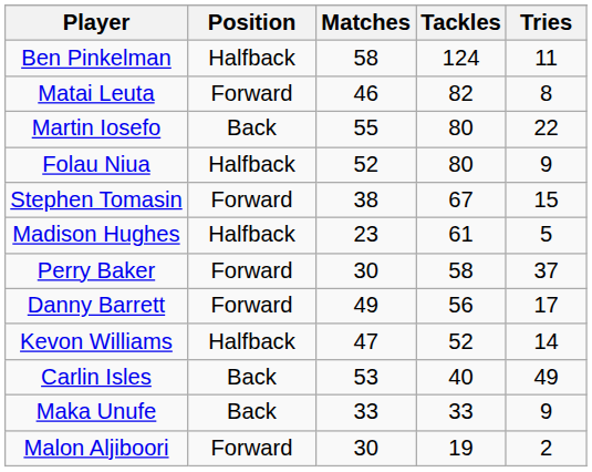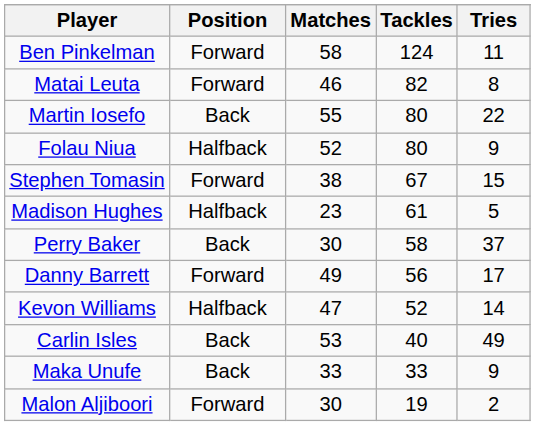 <table class="wikitable sortable" style="text-align: center;">
 <tr>
 </tr>
 <tr>
 <th scope="col">Player</th>
 <th scope="col" width=85>Position</th>
 <th scope="col">Matches</th>
 <th scope="col">Tackles</th>
 <th scope="col" width=50>Tries</th>
 </tr>
 <tr>
 <td><a href='#'>Ben Pinkelman</a></td>
-<td>Halfback</td>
+<td>Forward</td>
 <td>58</td>
 <td>124</td>
 <td>11</td>
 </tr>
 <tr>
 <td><a href='#'>Matai Leuta</a></td>
 <td>Forward</td>
 <td>46</td>
 <td>82</td>
 <td>8</td>
 </tr>
 <tr>
 <td><a href='#'>Martin Iosefo</a></td>
 <td>Back</td>
 <td>55</td>
 <td>80</td>
 <td>22</td>
 </tr>
 <tr>
 <td><a href='#'>Folau Niua</a></td>
 <td>Halfback</td>
 <td>52</td>
 <td>80</td>
 <td>9</td>
 </tr>
 <tr>
 <td><a href='#'>Stephen Tomasin</a></td>
 <td>Forward</td>
 <td>38</td>
 <td>67</td>
 <td>15</td>
 </tr>
 <tr>
 <td><a href='#'>Madison Hughes</a></td>
 <td>Halfback</td>
 <td>23</td>
 <td>61</td>
 <td>5</td>
 </tr>
 <tr>
 <td><a href='#'>Perry Baker</a></td>
-<td>Forward</td>
+<td>Back</td>
 <td>30</td>
 <td>58</td>
 <td>37</td>
 </tr>
 <tr>
 <td><a href='#'>Danny Barrett</a></td>
 <td>Forward</td>
 <td>49</td>
 <td>56</td>
 <td>17</td>
 </tr>
 <tr>
 <td><a href='#'>Kevon Williams</a></td>
 <td>Halfback</td>
 <td>47</td>
 <td>52</td>
 <td>14</td>
 </tr>
 <tr>
 <td><a href='#'>Carlin Isles</a></td>
 <td>Back</td>
 <td>53</td>
 <td>40</td>
 <td>49</td>
 </tr>
 <tr>
 <td><a href='#'>Maka Unufe</a></td>
 <td>Back</td>
 <td>33</td>
 <td>33</td>
 <td>9</td>
 </tr>
 <tr>
 <td><a href='#'>Malon Aljiboori</a></td>
 <td>Forward</td>
 <td>30</td>
 <td>19</td>
 <td>2</td>
 </tr>
 </table>
